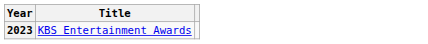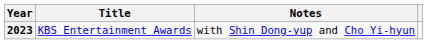 <table class="wikitable plainrowheaders">
 <tr>
 <th scpoe="col">Year</th>
 <th scope="col">Title</th>
+<th scope="col">Notes</th>
 <th scope="col" class="unsortable"></th>
 </tr>
 <tr>
 <th scope="row">2023</th>
 <td><a href='#'>KBS Entertainment Awards</a></td>
+<td>with <a href='#'>Shin Dong-yup</a> and <a href='#'>Cho Yi-hyun</a></td>
 <td style="text-align:center"></td>
 </tr>
 </table>
